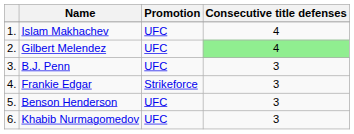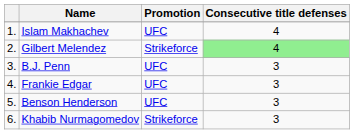 <table class="sortable wikitable">
 <tr>
 <th></th>
 <th>Name</th>
 <th>Promotion</th>
 <th>Consecutive title defenses</th>
 </tr>
 <tr>
 </tr>
 <tr bgcolor=>
 <td>1.</td>
 <td> <a href='#'>Islam Makhachev</a></td>
 <td><a href='#'>UFC</a></td>
 <td align="center">4</td>
 </tr>
 <tr>
 <td>2.</td>
 <td> <a href='#'>Gilbert Melendez</a></td>
-<td><a href='#'>UFC</a></td>
+<td><a href='#'>Strikeforce</a></td>
 <td align="center" style="background: lightgreen;">4</td>
 </tr>
 <tr>
 <td>3.</td>
 <td> <a href='#'>B.J. Penn</a></td>
 <td><a href='#'>UFC</a></td>
 <td align="center">3</td>
 </tr>
 <tr>
 <td>4.</td>
 <td> <a href='#'>Frankie Edgar</a></td>
-<td><a href='#'>Strikeforce</a></td>
+<td><a href='#'>UFC</a></td>
 <td align="center">3</td>
 </tr>
 <tr>
 <td>5.</td>
 <td> <a href='#'>Benson Henderson</a></td>
 <td><a href='#'>UFC</a></td>
 <td align="center">3</td>
 </tr>
 <tr>
 <td>6.</td>
 <td> <a href='#'>Khabib Nurmagomedov</a></td>
-<td><a href='#'>UFC</a></td>
+<td><a href='#'>Strikeforce</a></td>
 <td align="center">3</td>
 </tr>
 </table>
